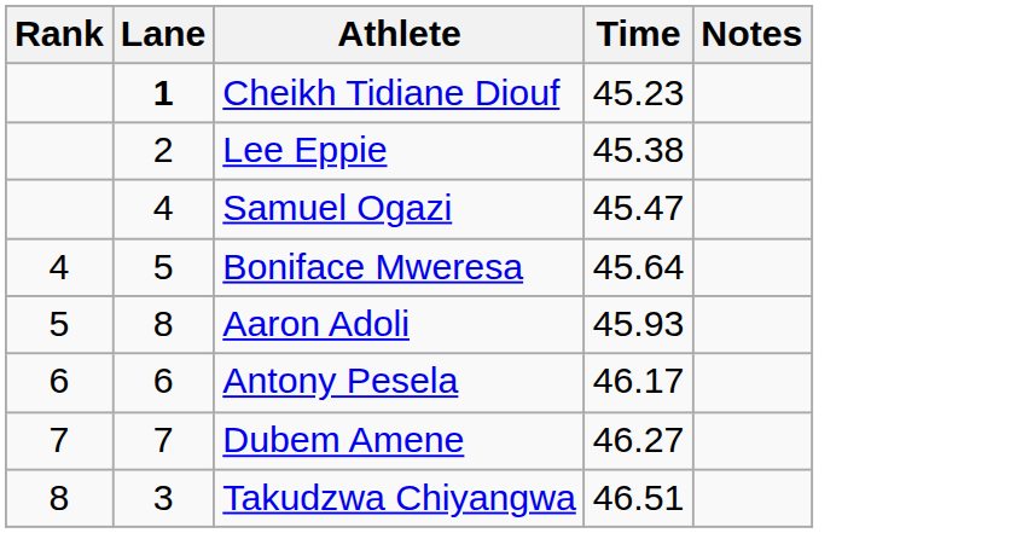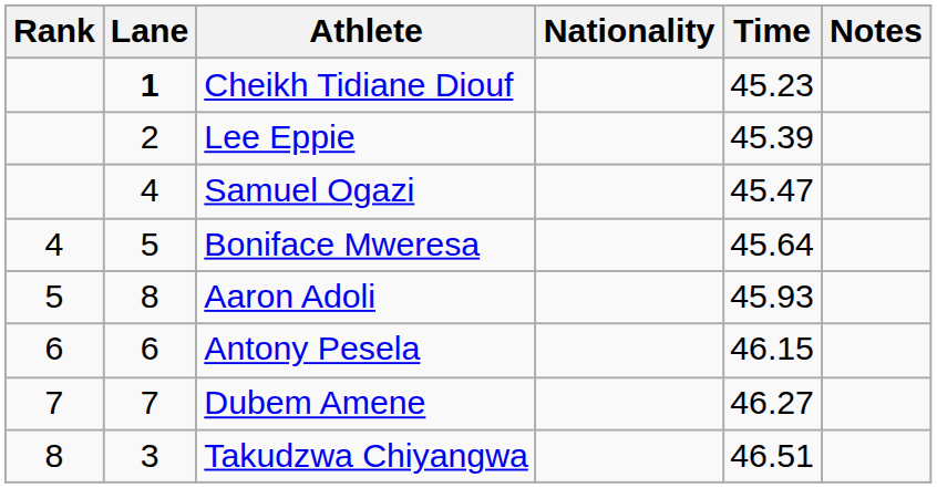 <table class="wikitable sortable" style="text-align:center">
 <tr>
 <th>Rank</th>
 <th>Lane</th>
 <th>Athlete</th>
+<th>Nationality</th>
 <th>Time</th>
 <th>Notes</th>
 </tr>
 <tr>
 <td></td>
 <td><strong>1</strong></td>
 <td align="left"><a href='#'>Cheikh Tidiane Diouf</a></td>
+<td align=left></td>
 <td>45.23</td>
 <td></td>
 </tr>
 <tr>
 <td></td>
 <td>2</td>
 <td align="left"><a href='#'>Lee Eppie</a></td>
-<td>45.38</td>
+<td align=left></td>
+<td>45.39</td>
 <td></td>
 </tr>
 <tr>
 <td></td>
 <td>4</td>
 <td align="left"><a href='#'>Samuel Ogazi</a></td>
+<td align=left></td>
 <td>45.47</td>
 <td></td>
 </tr>
 <tr>
 <td>4</td>
 <td>5</td>
 <td align="left"><a href='#'>Boniface Mweresa</a></td>
+<td align=left></td>
 <td>45.64</td>
 <td></td>
 </tr>
 <tr>
 <td>5</td>
 <td>8</td>
 <td align="left"><a href='#'>Aaron Adoli</a></td>
+<td align=left></td>
 <td>45.93</td>
 <td></td>
 </tr>
 <tr>
 <td>6</td>
 <td>6</td>
 <td align="left"><a href='#'>Antony Pesela</a></td>
-<td>46.17</td>
+<td align=left></td>
+<td>46.15</td>
 <td></td>
 </tr>
 <tr>
 <td>7</td>
 <td>7</td>
 <td align="left"><a href='#'>Dubem Amene</a></td>
+<td align=left></td>
 <td>46.27</td>
 <td></td>
 </tr>
 <tr>
 <td>8</td>
 <td>3</td>
 <td align="left"><a href='#'>Takudzwa Chiyangwa</a></td>
+<td align=left></td>
 <td>46.51</td>
 <td></td>
 </tr>
 </table>
